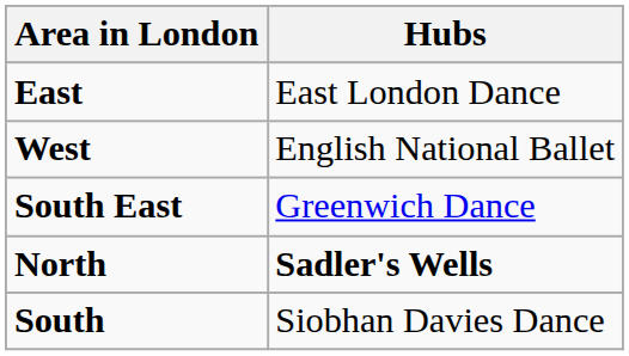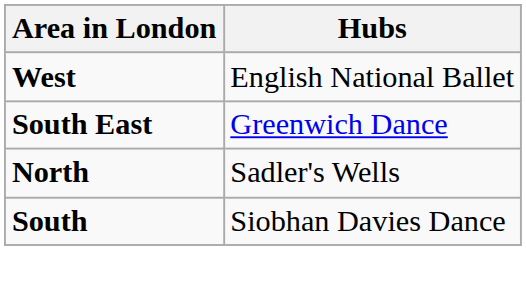 <table class="wikitable sortable">
 <tr>
 <th>Area in London</th>
 <th>Hubs</th>
-</tr>
-<tr>
-<td><strong>East</strong></td>
-<td>East London Dance</td>
 </tr>
 <tr>
 <td><strong>West</strong></td>
 <td>English National Ballet</td>
 </tr>
 <tr>
 <td><strong>South East</strong></td>
 <td><a href='#'>Greenwich Dance</a></td>
 </tr>
 <tr>
 <td><strong>North</strong></td>
-<td><strong>Sadler's Wells</strong></td>
+<td>Sadler's Wells</td>
 </tr>
 <tr>
 <td><strong>South</strong></td>
 <td>Siobhan Davies Dance</td>
 </tr>
 </table>
